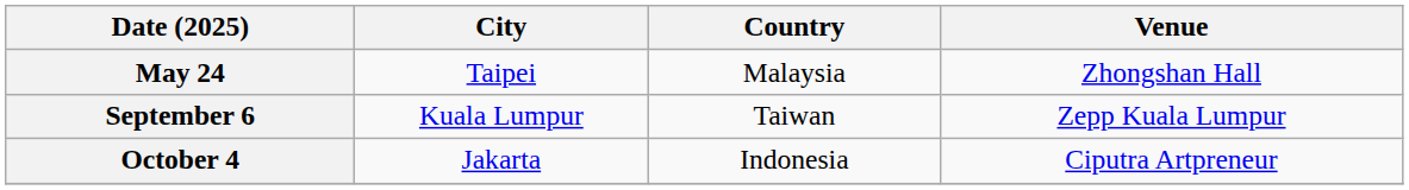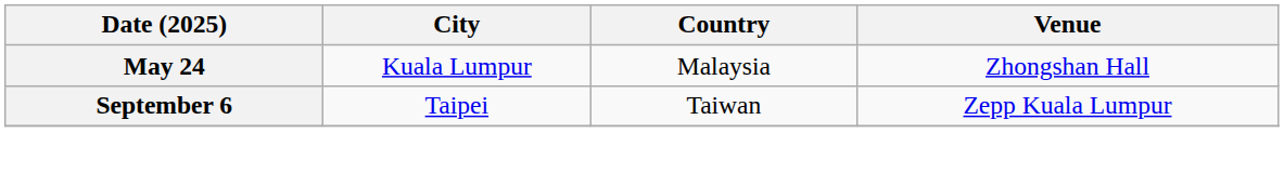 <table class="wikitable plainrowheaders" style="text-align:center;">
 <tr>
 <th scope="col" style="width:12em;">Date (2025)</th>
 <th scope="col" style="width:10em;">City</th>
 <th scope="col" style="width:10em;">Country</th>
 <th scope="col" style="width:16em;">Venue</th>
 </tr>
 <tr>
 <th scope="row" style="text-align:center;">May 24</th>
-<td><a href='#'>Taipei</a></td>
+<td><a href='#'>Kuala Lumpur</a></td>
 <td>Malaysia</td>
 <td><a href='#'>Zhongshan Hall</a></td>
 </tr>
 <tr>
 <th scope="row" style="text-align:center;">September 6</th>
-<td><a href='#'>Kuala Lumpur</a></td>
+<td><a href='#'>Taipei</a></td>
 <td>Taiwan</td>
 <td><a href='#'>Zepp Kuala Lumpur</a></td>
 </tr>
 <tr>
-<th scope="row" style="text-align:center;">October 4</th>
-<td><a href='#'>Jakarta</a></td>
-<td>Indonesia</td>
-<td><a href='#'>Ciputra Artpreneur</a></td>
-</tr>
-<tr>
 </tr>
 </table>
